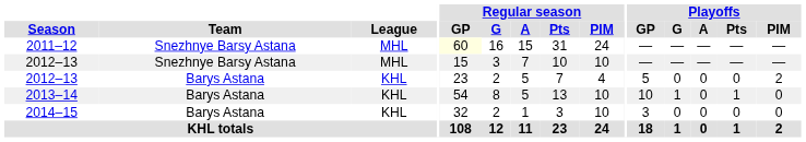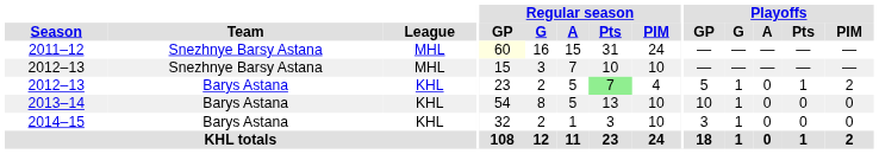 <table border="0" cellpadding="1" cellspacing="0" style="text-align:center; width:60em">
 <tr bgcolor="#e0e0e0">
 <th colspan="3" bgcolor="#ffffff"></th>
 <th rowspan="100" bgcolor="#ffffff"></th>
 <th colspan="5"><a href='#'>Regular season</a></th>
 <th rowspan="100" bgcolor="#ffffff"></th>
 <th colspan="5"><a href='#'>Playoffs</a></th>
 </tr>
 <tr bgcolor="#e0e0e0">
 <th><a href='#'>Season</a></th>
 <th>Team</th>
 <th>League</th>
 <th>GP</th>
 <th><a href='#'>G</a></th>
 <th><a href='#'>A</a></th>
 <th><a href='#'>Pts</a></th>
 <th><a href='#'>PIM</a></th>
 <th>GP</th>
 <th>G</th>
 <th>A</th>
 <th>Pts</th>
 <th>PIM</th>
 </tr>
 <tr>
 <td><a href='#'>2011–12</a></td>
 <td><a href='#'>Snezhnye Barsy Astana</a></td>
 <td><a href='#'>MHL</a></td>
 <td style="background: lightyellow;">60</td>
 <td>16</td>
 <td>15</td>
 <td>31</td>
 <td>24</td>
 <td>—</td>
 <td>—</td>
 <td>—</td>
 <td>—</td>
 <td>—</td>
 </tr>
 <tr bgcolor="#f0f0f0">
 <td>2012–13</td>
 <td>Snezhnye Barsy Astana</td>
 <td>MHL</td>
 <td>15</td>
 <td>3</td>
 <td>7</td>
 <td>10</td>
 <td>10</td>
 <td>—</td>
 <td>—</td>
 <td>—</td>
 <td>—</td>
 <td>—</td>
 </tr>
 <tr>
 <td><a href='#'>2012–13</a></td>
 <td><a href='#'>Barys Astana</a></td>
 <td><a href='#'>KHL</a></td>
 <td>23</td>
 <td>2</td>
 <td>5</td>
-<td>7</td>
+<td style="background: lightgreen;">7</td>
 <td>4</td>
 <td>5</td>
+<td>1</td>
 <td>0</td>
-<td>0</td>
-<td>0</td>
+<td>1</td>
 <td>2</td>
 </tr>
 <tr bgcolor="#f0f0f0">
 <td><a href='#'>2013–14</a></td>
 <td>Barys Astana</td>
 <td>KHL</td>
 <td>54</td>
 <td>8</td>
 <td>5</td>
 <td>13</td>
 <td>10</td>
 <td>10</td>
 <td>1</td>
 <td>0</td>
-<td>1</td>
+<td>0</td>
 <td>0</td>
 </tr>
 <tr>
 <td><a href='#'>2014–15</a></td>
 <td>Barys Astana</td>
 <td>KHL</td>
 <td>32</td>
 <td>2</td>
 <td>1</td>
 <td>3</td>
 <td>10</td>
 <td>3</td>
-<td>0</td>
+<td>1</td>
 <td>0</td>
 <td>0</td>
 <td>0</td>
 </tr>
 <tr bgcolor="#e0e0e0">
 <th colspan="3">KHL totals</th>
 <th>108</th>
 <th>12</th>
 <th>11</th>
 <th>23</th>
 <th>24</th>
 <th>18</th>
 <th>1</th>
 <th>0</th>
 <th>1</th>
 <th>2</th>
 </tr>
 </table>
